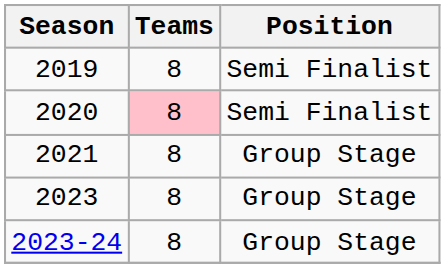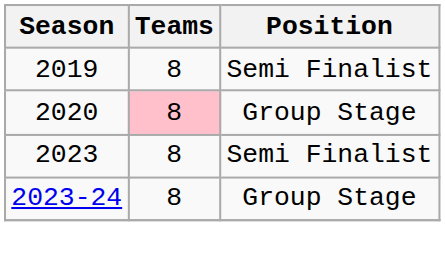 <table class="wikitable" style="text-align:center">
 <tr style="background:#efefef;">
 <th>Season</th>
 <th>Teams</th>
 <th>Position</th>
 </tr>
 <tr>
 <td>2019</td>
 <td>8</td>
 <td>Semi Finalist</td>
 </tr>
 <tr>
 <td>2020</td>
 <td style="background: pink;">8</td>
-<td>Semi Finalist</td>
-</tr>
-<tr>
-<td>2021</td>
-<td>8</td>
 <td>Group Stage</td>
 </tr>
 <tr>
 <td>2023</td>
 <td>8</td>
-<td>Group Stage</td>
+<td>Semi Finalist</td>
 </tr>
 <tr>
 <td><a href='#'>2023-24</a></td>
 <td>8</td>
 <td>Group Stage</td>
 </tr>
 <tr>
 </tr>
 </table>
